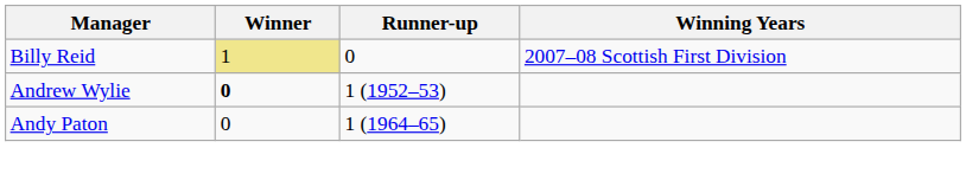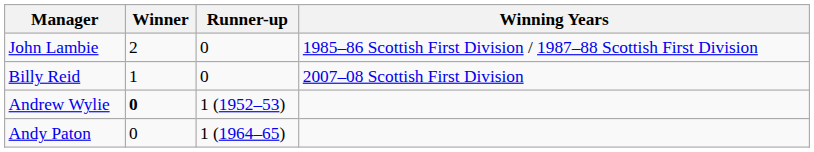 <table class="wikitable" style="font-size:95%; width:80%">
 <tr>
 <th>Manager</th>
 <th>Winner</th>
 <th>Runner-up</th>
 <th>Winning Years</th>
 </tr>
 <tr>
+<td><a href='#'>John Lambie</a></td>
+<td>2</td>
+<td>0</td>
+<td><a href='#'>1985–86 Scottish First Division</a> / <a href='#'>1987–88 Scottish First Division</a></td>
+</tr>
+<tr>
 <td><a href='#'>Billy Reid</a></td>
-<td style="background: khaki;">1</td>
+<td>1</td>
 <td>0</td>
 <td><a href='#'>2007–08 Scottish First Division</a></td>
 </tr>
 <tr>
 <td><a href='#'>Andrew Wylie</a></td>
 <td><strong>0</strong></td>
 <td>1 (<a href='#'>1952–53</a>)</td>
 </tr>
 <tr>
 <td><a href='#'>Andy Paton</a></td>
 <td>0</td>
 <td>1 (<a href='#'>1964–65</a>)</td>
 <td></td>
 </tr>
 </table>
